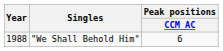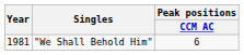 <table class="wikitable">
 <tr>
 <th rowspan="2">Year</th>
 <th rowspan="2">Singles</th>
 <th colspan="1">Peak positions</th>
 </tr>
 <tr>
 <th><a href='#'>CCM AC</a></th>
 </tr>
 <tr>
-<td>1988</td>
+<td>1981</td>
 <td>"We Shall Behold Him"</td>
 <td align="center">6</td>
 </tr>
 </table>
